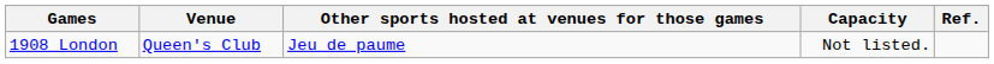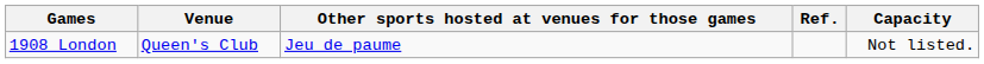 <table class="wikitable sortable" width=780px>
 <tr>
 <th>Games</th>
 <th>Venue</th>
 <th>Other sports hosted at venues for those games</th>
+<th>Ref.</th>
 <th>Capacity</th>
-<th>Ref.</th>
 </tr>
 <tr>
 <td><a href='#'>1908 London</a></td>
 <td><a href='#'>Queen's Club</a></td>
 <td><a href='#'>Jeu de paume</a></td>
+<td align=center></td>
 <td align="right">Not listed.</td>
-<td align=center></td>
 </tr>
 </table>
